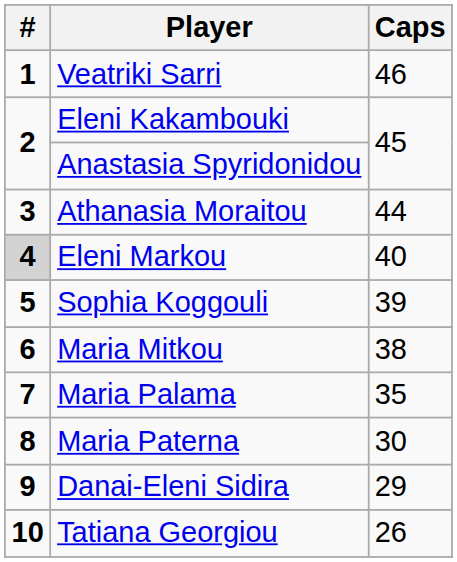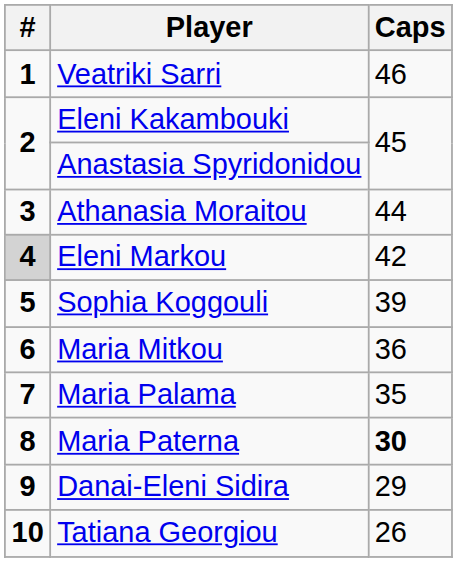 <table class="wikitable sortable">
 <tr>
 <th width=>#</th>
 <th width=>Player</th>
 <th width=>Caps</th>
 </tr>
 <tr>
 <td style="text-align:center"><strong>1</strong></td>
 <td><a href='#'>Veatriki Sarri</a></td>
 <td>46</td>
 </tr>
 <tr>
 <td rowspan=2 style="text-align:center"><strong>2</strong></td>
 <td><a href='#'>Eleni Kakambouki</a></td>
 <td rowspan=2>45</td>
 </tr>
 <tr>
 <td><a href='#'>Anastasia Spyridonidou</a></td>
 </tr>
 <tr>
 <td style="text-align:center"><strong>3</strong></td>
 <td><a href='#'>Athanasia Moraitou</a></td>
 <td>44</td>
 </tr>
 <tr>
 <td style="background: lightgrey; text-align:center"><strong>4</strong></td>
 <td><a href='#'>Eleni Markou</a></td>
-<td>40</td>
+<td>42</td>
 </tr>
 <tr>
 <td style="text-align:center"><strong>5</strong></td>
 <td><a href='#'>Sophia Koggouli</a></td>
 <td>39</td>
 </tr>
 <tr>
 <td style="text-align:center"><strong>6</strong></td>
 <td><a href='#'>Maria Mitkou</a></td>
-<td>38</td>
+<td>36</td>
 </tr>
 <tr>
 <td style="text-align:center"><strong>7</strong></td>
 <td><a href='#'>Maria Palama</a></td>
 <td>35</td>
 </tr>
 <tr>
 <td style="text-align:center"><strong>8</strong></td>
 <td><a href='#'>Maria Paterna</a></td>
-<td>30</td>
+<td><strong>30</strong></td>
 </tr>
 <tr>
 <td style="text-align:center"><strong>9</strong></td>
 <td><a href='#'>Danai-Eleni Sidira</a></td>
 <td>29</td>
 </tr>
 <tr>
 <td style="text-align:center"><strong>10</strong></td>
 <td><a href='#'>Tatiana Georgiou</a></td>
 <td>26</td>
 </tr>
 </table>
